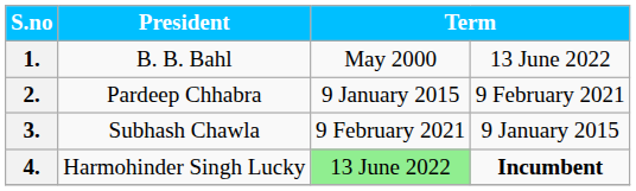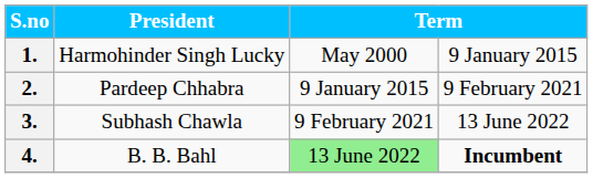 <table class="wikitable sortable" style="text-align:center;">
 <tr>
 <th Style="background-color:#00BFFF; color:white">S.no</th>
 <th Style="background-color:#00BFFF; color:white">President</th>
 <th Style="background-color:#00BFFF; color:white" colspan=2>Term</th>
 </tr>
 <tr>
 <th>1.</th>
-<td>B. B. Bahl</td>
+<td>Harmohinder Singh Lucky</td>
 <td>May 2000</td>
-<td>13 June 2022</td>
+<td>9 January 2015</td>
 </tr>
 <tr>
 <th>2.</th>
 <td>Pardeep Chhabra</td>
 <td>9 January 2015</td>
 <td>9 February 2021</td>
 </tr>
 <tr>
 <th>3.</th>
 <td>Subhash Chawla</td>
 <td>9 February 2021</td>
-<td>9 January 2015</td>
+<td>13 June 2022</td>
 </tr>
 <tr>
 <th>4.</th>
-<td>Harmohinder Singh Lucky</td>
+<td>B. B. Bahl</td>
 <td style="background: lightgreen;">13 June 2022</td>
 <td><strong>Incumbent</strong></td>
 </tr>
 <tr>
 </tr>
 </table>
